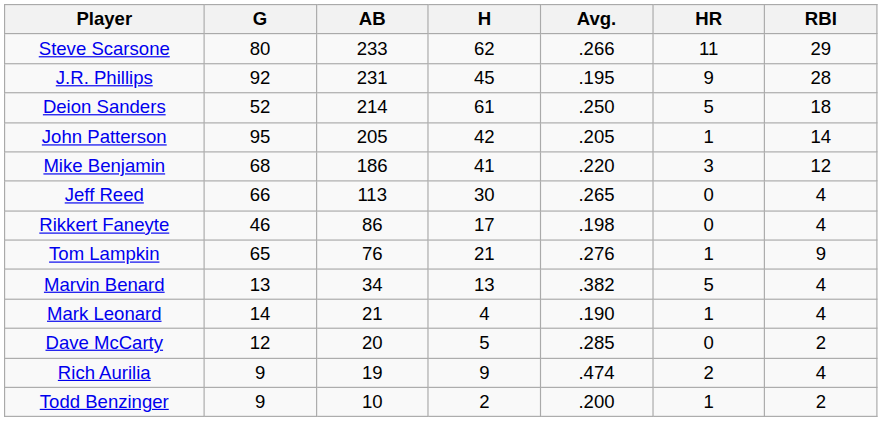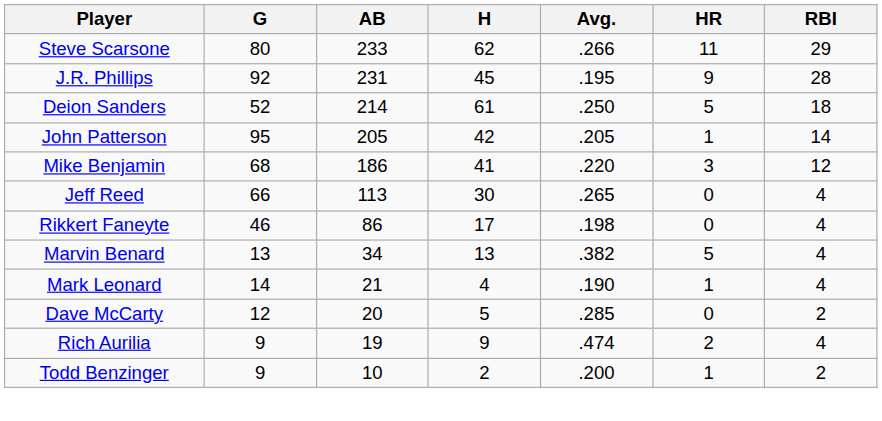 <table class="wikitable sortable">
 <tr>
 <th bgcolor="#DDDDFF" width="16%">Player</th>
 <th bgcolor="#DDDDFF" width="9%">G</th>
 <th bgcolor="#DDDDFF" width="9%">AB</th>
 <th bgcolor="#DDDDFF" width="9%">H</th>
 <th bgcolor="#DDDDFF" width="9%">Avg.</th>
 <th bgcolor="#DDDDFF" width="9%">HR</th>
 <th bgcolor="#DDDDFF" width="9%">RBI</th>
 </tr>
 <tr align=center>
 <td><a href='#'>Steve Scarsone</a></td>
 <td>80</td>
 <td>233</td>
 <td>62</td>
 <td>.266</td>
 <td>11</td>
 <td>29</td>
 </tr>
 <tr align=center>
 <td><a href='#'>J.R. Phillips</a></td>
 <td>92</td>
 <td>231</td>
 <td>45</td>
 <td>.195</td>
 <td>9</td>
 <td>28</td>
 </tr>
 <tr align=center>
 <td><a href='#'>Deion Sanders</a></td>
 <td>52</td>
 <td>214</td>
 <td>61</td>
 <td>.250</td>
 <td>5</td>
 <td>18</td>
 </tr>
 <tr align=center>
 <td><a href='#'>John Patterson</a></td>
 <td>95</td>
 <td>205</td>
 <td>42</td>
 <td>.205</td>
 <td>1</td>
 <td>14</td>
 </tr>
 <tr align=center>
 <td><a href='#'>Mike Benjamin</a></td>
 <td>68</td>
 <td>186</td>
 <td>41</td>
 <td>.220</td>
 <td>3</td>
 <td>12</td>
 </tr>
 <tr align=center>
 <td><a href='#'>Jeff Reed</a></td>
 <td>66</td>
 <td>113</td>
 <td>30</td>
 <td>.265</td>
 <td>0</td>
 <td>4</td>
 </tr>
 <tr align=center>
 <td><a href='#'>Rikkert Faneyte</a></td>
 <td>46</td>
 <td>86</td>
 <td>17</td>
 <td>.198</td>
 <td>0</td>
 <td>4</td>
 </tr>
 <tr align=center>
-<td><a href='#'>Tom Lampkin</a></td>
-<td>65</td>
-<td>76</td>
-<td>21</td>
-<td>.276</td>
-<td>1</td>
-<td>9</td>
-</tr>
-<tr align=center>
 <td><a href='#'>Marvin Benard</a></td>
 <td>13</td>
 <td>34</td>
 <td>13</td>
 <td>.382</td>
 <td>5</td>
 <td>4</td>
 </tr>
 <tr align=center>
 <td><a href='#'>Mark Leonard</a></td>
 <td>14</td>
 <td>21</td>
 <td>4</td>
 <td>.190</td>
 <td>1</td>
 <td>4</td>
 </tr>
 <tr align=center>
 <td><a href='#'>Dave McCarty</a></td>
 <td>12</td>
 <td>20</td>
 <td>5</td>
 <td>.285</td>
 <td>0</td>
 <td>2</td>
 </tr>
 <tr align=center>
 <td><a href='#'>Rich Aurilia</a></td>
 <td>9</td>
 <td>19</td>
 <td>9</td>
 <td>.474</td>
 <td>2</td>
 <td>4</td>
 </tr>
 <tr align=center>
 <td><a href='#'>Todd Benzinger</a></td>
 <td>9</td>
 <td>10</td>
 <td>2</td>
 <td>.200</td>
 <td>1</td>
 <td>2</td>
 </tr>
 </table>
